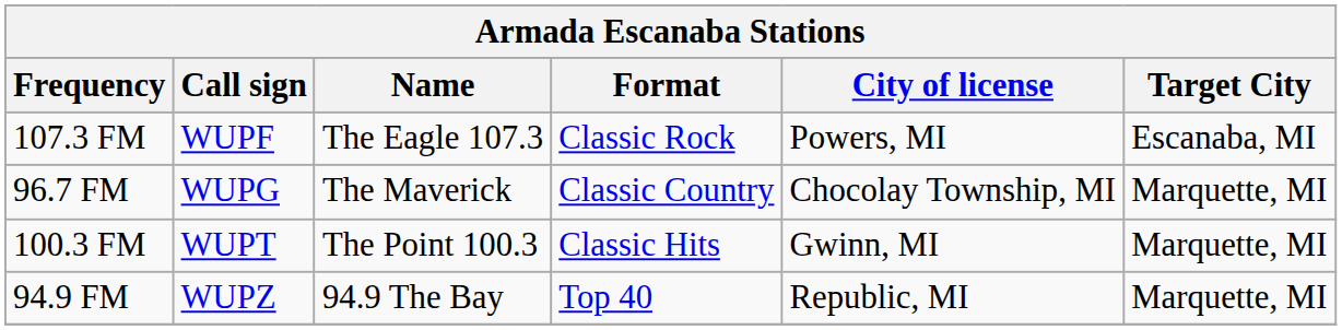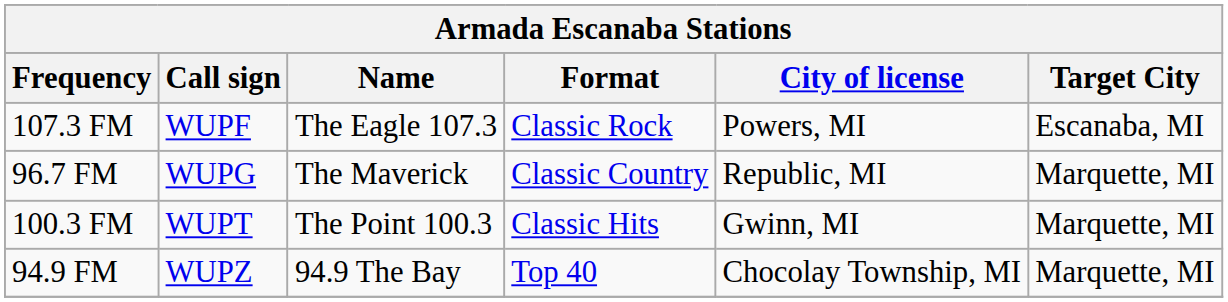 <table class="wikitable">
 <tr>
 <th align="center" colspan="7"><strong>Armada Escanaba Stations</strong></th>
 </tr>
 <tr>
 <th>Frequency</th>
 <th>Call sign</th>
 <th>Name</th>
 <th>Format</th>
 <th><a href='#'>City of license</a></th>
 <th>Target City</th>
 </tr>
 <tr>
 <td>107.3 FM</td>
 <td><a href='#'>WUPF</a></td>
 <td>The Eagle 107.3</td>
 <td><a href='#'>Classic Rock</a></td>
 <td>Powers, MI</td>
 <td>Escanaba, MI</td>
 </tr>
 <tr>
 <td>96.7 FM</td>
 <td><a href='#'>WUPG</a></td>
 <td>The Maverick</td>
 <td><a href='#'>Classic Country</a></td>
-<td>Chocolay Township, MI</td>
+<td>Republic, MI</td>
 <td>Marquette, MI</td>
 </tr>
 <tr>
 <td>100.3 FM</td>
 <td><a href='#'>WUPT</a></td>
 <td>The Point 100.3</td>
 <td><a href='#'>Classic Hits</a></td>
 <td>Gwinn, MI</td>
 <td>Marquette, MI</td>
 </tr>
 <tr>
 <td>94.9 FM</td>
 <td><a href='#'>WUPZ</a></td>
 <td>94.9 The Bay</td>
 <td><a href='#'>Top 40</a></td>
-<td>Republic, MI</td>
+<td>Chocolay Township, MI</td>
 <td>Marquette, MI</td>
 </tr>
 <tr>
 </tr>
 </table>
